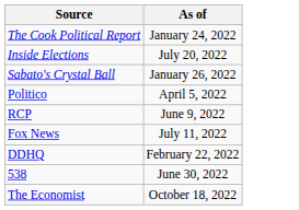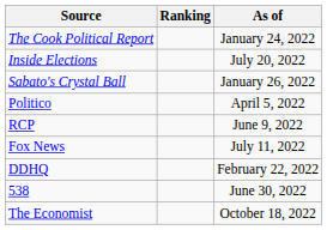 <table class="wikitable" style="text-align:center">
 <tr>
 <th>Source</th>
+<th>Ranking</th>
 <th>As of</th>
 </tr>
 <tr>
 <td align=left><em><a href='#'>The Cook Political Report</a></em></td>
+<td></td>
 <td>January 24, 2022</td>
 </tr>
 <tr>
 <td align=left><em><a href='#'>Inside Elections</a></em></td>
+<td></td>
 <td>July 20, 2022</td>
 </tr>
 <tr>
 <td align=left><em><a href='#'>Sabato's Crystal Ball</a></em></td>
+<td></td>
 <td>January 26, 2022</td>
 </tr>
 <tr>
 <td align="left"><a href='#'>Politico</a></td>
+<td></td>
 <td>April 5, 2022</td>
 </tr>
 <tr>
 <td align="left"><a href='#'>RCP</a></td>
+<td></td>
 <td>June 9, 2022</td>
 </tr>
 <tr>
 <td align=left><a href='#'>Fox News</a></td>
+<td></td>
 <td>July 11, 2022</td>
 </tr>
 <tr>
 <td align="left"><a href='#'>DDHQ</a></td>
+<td></td>
 <td>February 22, 2022</td>
 </tr>
 <tr>
 <td align="left"><a href='#'>538</a></td>
+<td></td>
 <td>June 30, 2022</td>
 </tr>
 <tr>
 <td align="left"><a href='#'>The Economist</a></td>
+<td></td>
 <td>October 18, 2022</td>
 </tr>
 </table>
